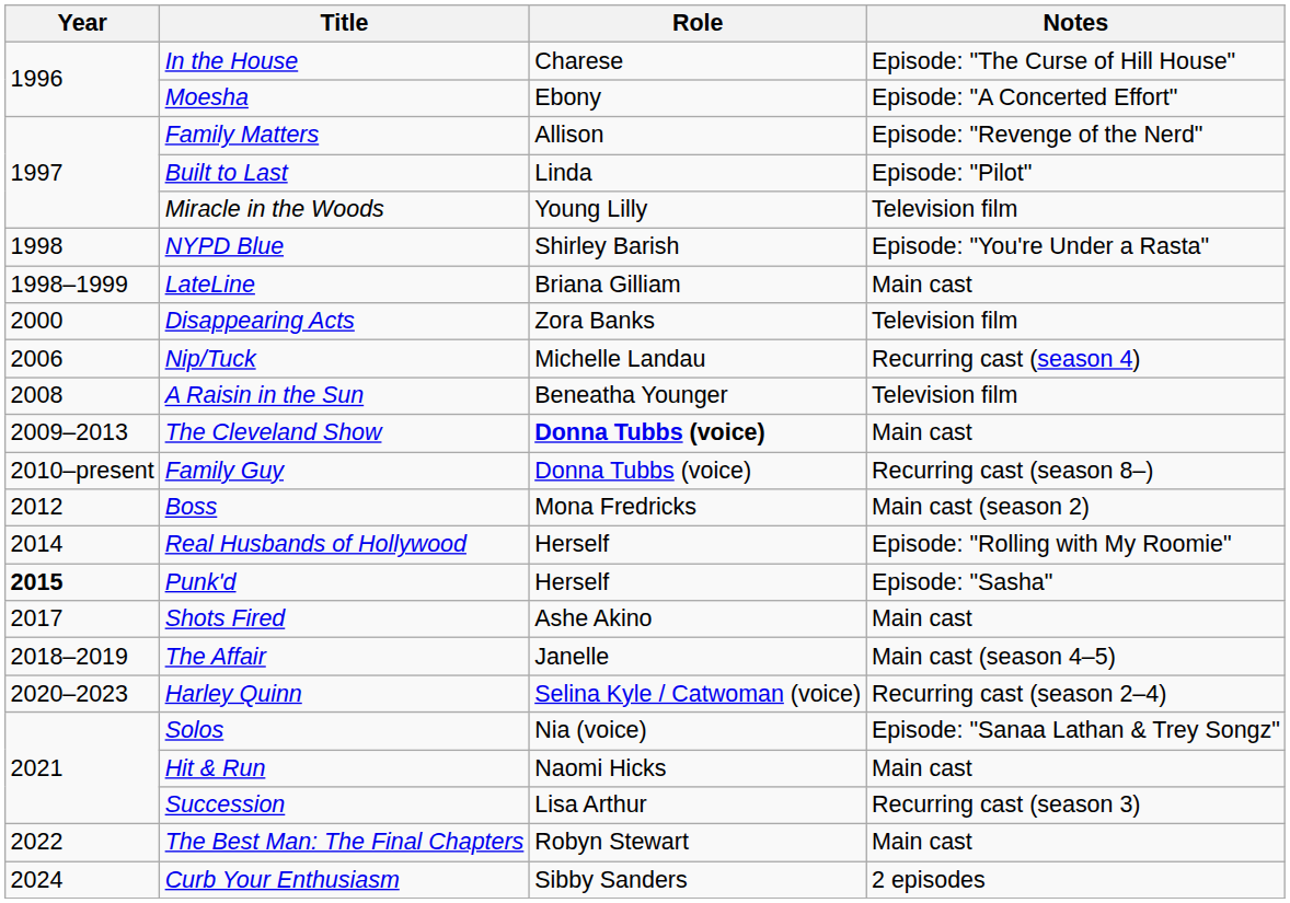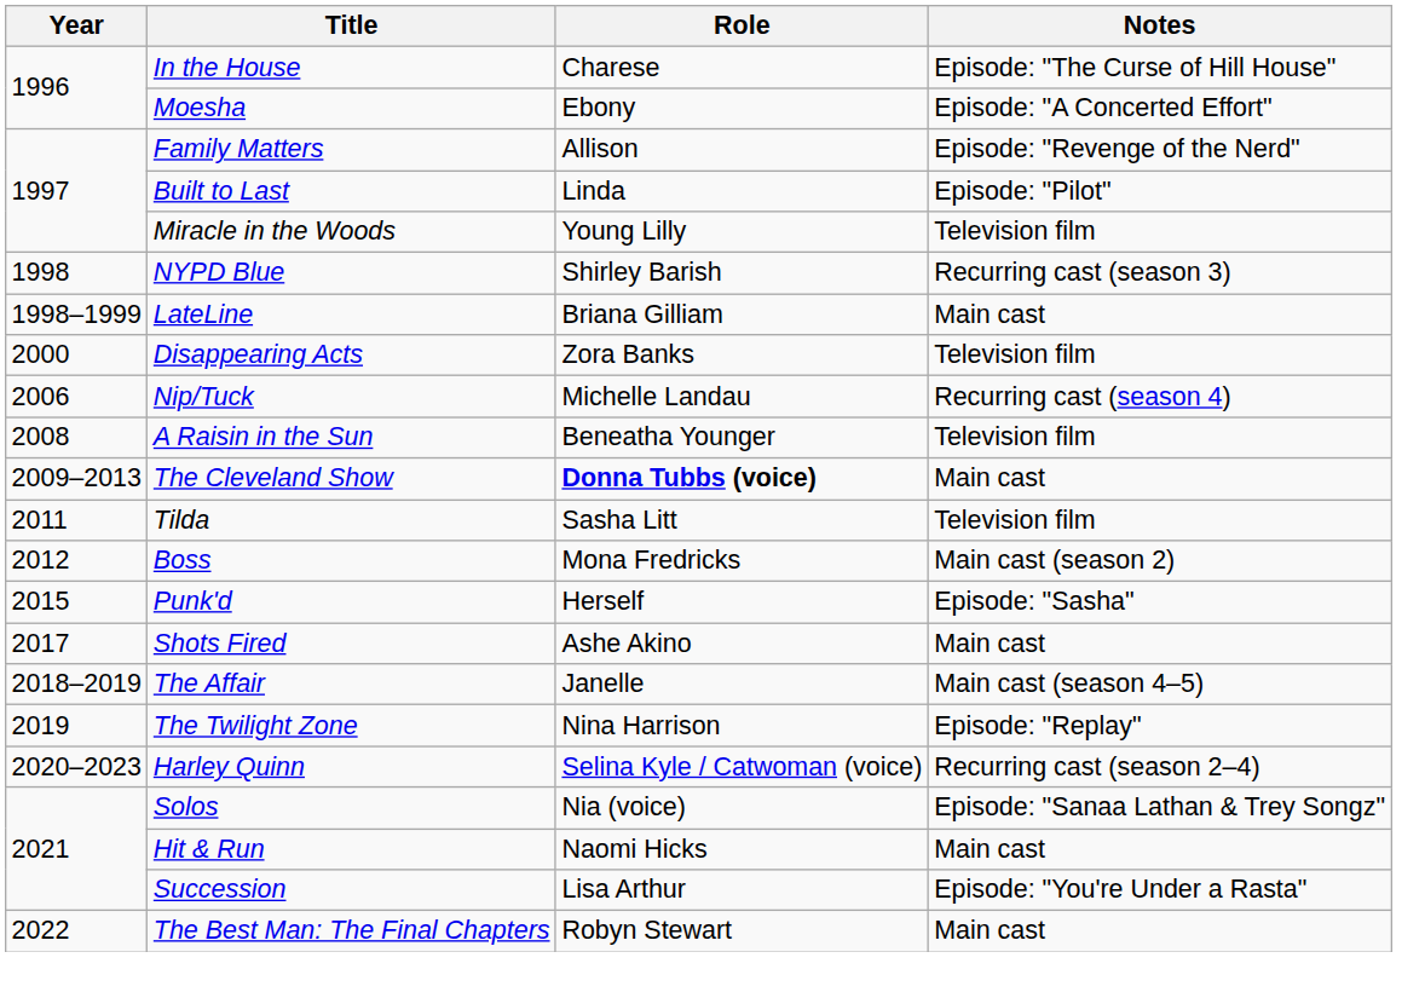 <table class="wikitable sortable">
 <tr>
 <th>Year</th>
 <th>Title</th>
 <th>Role</th>
 <th class="unsortable">Notes</th>
 </tr>
 <tr>
 <td rowspan="2">1996</td>
 <td><em><a href='#'>In the House</a></em></td>
 <td>Charese</td>
 <td>Episode: "The Curse of Hill House"</td>
 </tr>
 <tr>
 <td><em><a href='#'>Moesha</a></em></td>
 <td>Ebony</td>
 <td>Episode: "A Concerted Effort"</td>
 </tr>
 <tr>
 <td rowspan="3">1997</td>
 <td><em><a href='#'>Family Matters</a></em></td>
 <td>Allison</td>
 <td>Episode: "Revenge of the Nerd"</td>
 </tr>
 <tr>
 <td><em><a href='#'>Built to Last</a></em></td>
 <td>Linda</td>
 <td>Episode: "Pilot"</td>
 </tr>
 <tr>
 <td><em>Miracle in the Woods</em></td>
 <td>Young Lilly</td>
 <td>Television film</td>
 </tr>
 <tr>
 <td>1998</td>
 <td><em><a href='#'>NYPD Blue</a></em></td>
 <td>Shirley Barish</td>
-<td>Episode: "You're Under a Rasta"</td>
+<td>Recurring cast (season 3)</td>
 </tr>
 <tr>
 <td>1998–1999</td>
 <td><em><a href='#'>LateLine</a></em></td>
 <td>Briana Gilliam</td>
 <td>Main cast</td>
 </tr>
 <tr>
 <td>2000</td>
 <td><em><a href='#'>Disappearing Acts</a></em></td>
 <td>Zora Banks</td>
 <td>Television film</td>
 </tr>
 <tr>
 <td>2006</td>
 <td><em><a href='#'>Nip/Tuck</a></em></td>
 <td>Michelle Landau</td>
 <td>Recurring cast (<a href='#'>season 4</a>)</td>
 </tr>
 <tr>
 <td>2008</td>
 <td><em><a href='#'>A Raisin in the Sun</a></em></td>
 <td>Beneatha Younger</td>
 <td>Television film</td>
 </tr>
 <tr>
 <td>2009–2013</td>
 <td><em><a href='#'>The Cleveland Show</a></em></td>
 <td><strong><a href='#'>Donna Tubbs</a> (voice)</strong></td>
 <td>Main cast</td>
 </tr>
 <tr>
-<td>2010–present</td>
-<td><em><a href='#'>Family Guy</a></em></td>
-<td><a href='#'>Donna Tubbs</a> (voice)</td>
-<td>Recurring cast (season 8–)</td>
+<td>2011</td>
+<td><em>Tilda</em></td>
+<td>Sasha Litt</td>
+<td>Television film</td>
 </tr>
 <tr>
 <td>2012</td>
 <td><em><a href='#'>Boss</a></em></td>
 <td>Mona Fredricks</td>
 <td>Main cast (season 2)</td>
 </tr>
 <tr>
-<td>2014</td>
-<td><em><a href='#'>Real Husbands of Hollywood</a></em></td>
-<td>Herself</td>
-<td>Episode: "Rolling with My Roomie"</td>
-</tr>
-<tr>
-<td><strong>2015</strong></td>
+<td>2015</td>
 <td><em><a href='#'>Punk'd</a></em></td>
 <td>Herself</td>
 <td>Episode: "Sasha"</td>
 </tr>
 <tr>
 <td>2017</td>
 <td><em><a href='#'>Shots Fired</a></em></td>
 <td>Ashe Akino</td>
 <td>Main cast</td>
 </tr>
 <tr>
 <td>2018–2019</td>
 <td><em><a href='#'>The Affair</a></em></td>
 <td>Janelle</td>
 <td>Main cast (season 4–5)</td>
+</tr>
+<tr>
+<td>2019</td>
+<td><em><a href='#'>The Twilight Zone</a></em></td>
+<td>Nina Harrison</td>
+<td>Episode: "Replay"</td>
 </tr>
 <tr>
 <td>2020–2023</td>
 <td><em><a href='#'>Harley Quinn</a></em></td>
 <td><a href='#'>Selina Kyle / Catwoman</a> (voice)</td>
 <td>Recurring cast (season 2–4)</td>
 </tr>
 <tr>
 <td rowspan="3">2021</td>
 <td><em><a href='#'>Solos</a></em></td>
 <td>Nia (voice)</td>
 <td>Episode: "Sanaa Lathan & Trey Songz"</td>
 </tr>
 <tr>
 <td><em><a href='#'>Hit & Run</a></em></td>
 <td>Naomi Hicks</td>
 <td>Main cast</td>
 </tr>
 <tr>
 <td><em><a href='#'>Succession</a></em></td>
 <td>Lisa Arthur</td>
-<td>Recurring cast (season 3)</td>
+<td>Episode: "You're Under a Rasta"</td>
 </tr>
 <tr>
 <td>2022</td>
 <td><em><a href='#'>The Best Man: The Final Chapters</a></em></td>
 <td>Robyn Stewart</td>
 <td>Main cast</td>
 </tr>
-<tr>
-<td>2024</td>
-<td><em><a href='#'>Curb Your Enthusiasm</a></em></td>
-<td>Sibby Sanders</td>
-<td>2 episodes</td>
-</tr>
 </table>
